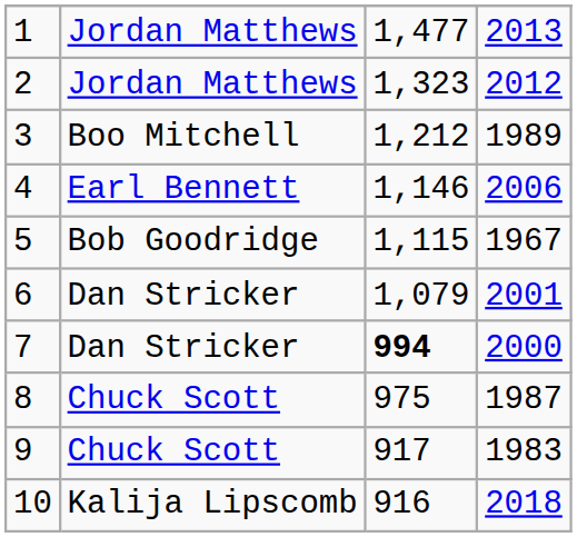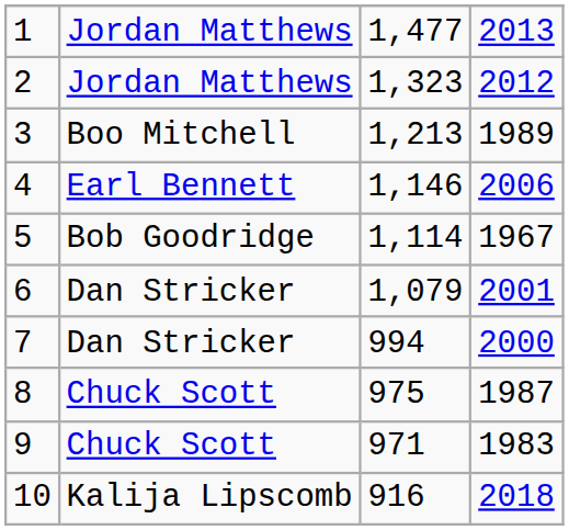 <table class="wikitable">
 <tr>
 </tr>
 <tr>
 <td>1</td>
 <td><a href='#'>Jordan Matthews</a></td>
 <td>1,477</td>
 <td><a href='#'>2013</a></td>
 </tr>
 <tr>
 <td>2</td>
 <td><a href='#'>Jordan Matthews</a></td>
 <td>1,323</td>
 <td><a href='#'>2012</a></td>
 </tr>
 <tr>
 <td>3</td>
 <td>Boo Mitchell</td>
-<td>1,212</td>
+<td>1,213</td>
 <td>1989</td>
 </tr>
 <tr>
 <td>4</td>
 <td><a href='#'>Earl Bennett</a></td>
 <td>1,146</td>
 <td><a href='#'>2006</a></td>
 </tr>
 <tr>
 <td>5</td>
 <td>Bob Goodridge</td>
-<td>1,115</td>
+<td>1,114</td>
 <td>1967</td>
 </tr>
 <tr>
 <td>6</td>
 <td>Dan Stricker</td>
 <td>1,079</td>
 <td><a href='#'>2001</a></td>
 </tr>
 <tr>
 <td>7</td>
 <td>Dan Stricker</td>
-<td><strong>994</strong></td>
+<td>994</td>
 <td><a href='#'>2000</a></td>
 </tr>
 <tr>
 <td>8</td>
 <td><a href='#'>Chuck Scott</a></td>
 <td>975</td>
 <td>1987</td>
 </tr>
 <tr>
 <td>9</td>
 <td><a href='#'>Chuck Scott</a></td>
-<td>917</td>
+<td>971</td>
 <td>1983</td>
 </tr>
 <tr>
 <td>10</td>
 <td>Kalija Lipscomb</td>
 <td>916</td>
 <td><a href='#'>2018</a></td>
 </tr>
 </table>
